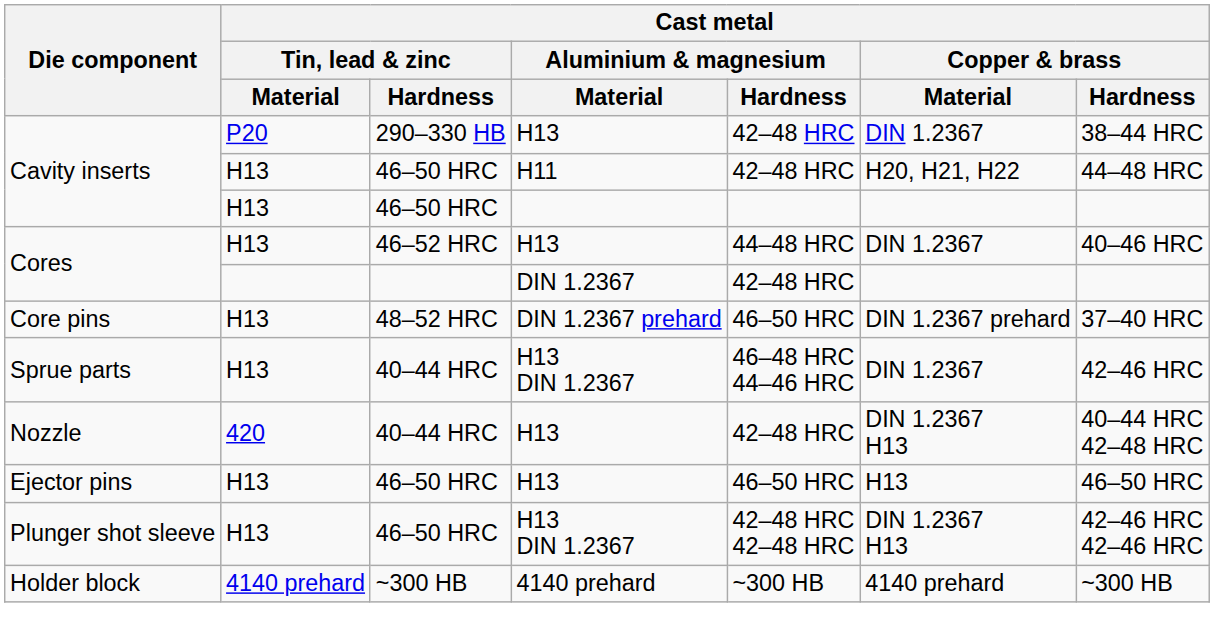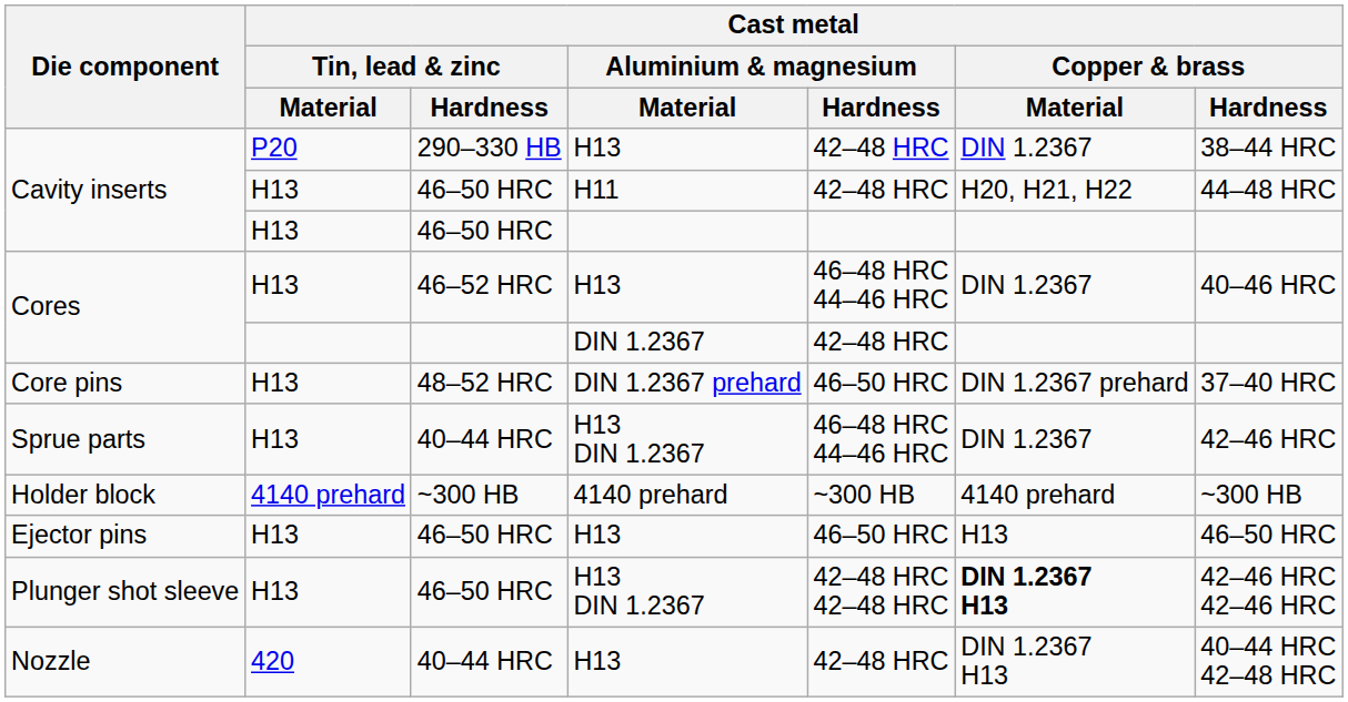 <table class="wikitable">
 <tr>
 <th rowspan=3>Die component</th>
 <th colspan=6>Cast metal</th>
 </tr>
 <tr>
 <th colspan=2>Tin, lead & zinc</th>
 <th colspan=2>Aluminium & magnesium</th>
 <th colspan=2>Copper & brass</th>
 </tr>
 <tr>
 <th>Material</th>
 <th>Hardness</th>
 <th>Material</th>
 <th>Hardness</th>
 <th>Material</th>
 <th>Hardness</th>
 </tr>
 <tr>
 <td rowspan=3>Cavity inserts</td>
 <td><a href='#'>P20</a></td>
 <td>290–330 <a href='#'>HB</a></td>
 <td>H13</td>
 <td>42–48 <a href='#'>HRC</a></td>
 <td><a href='#'>DIN</a> 1.2367</td>
 <td>38–44 HRC</td>
 </tr>
 <tr>
 <td>H13</td>
 <td>46–50 HRC</td>
 <td>H11</td>
 <td>42–48 HRC</td>
 <td>H20, H21, H22</td>
 <td>44–48 HRC</td>
 </tr>
 <tr>
 <td>H13</td>
 <td>46–50 HRC</td>
 <td></td>
 <td></td>
 <td></td>
 <td></td>
 </tr>
 <tr>
 <td rowspan=2>Cores</td>
 <td>H13</td>
 <td>46–52 HRC</td>
 <td>H13</td>
-<td>44–48 HRC</td>
+<td>46–48 HRC<br>44–46 HRC</td>
 <td>DIN 1.2367</td>
 <td>40–46 HRC</td>
 </tr>
 <tr>
 <td></td>
 <td></td>
 <td>DIN 1.2367</td>
 <td>42–48 HRC</td>
 <td></td>
 <td></td>
 </tr>
 <tr>
 <td>Core pins</td>
 <td>H13</td>
 <td>48–52 HRC</td>
 <td>DIN 1.2367 <a href='#'>prehard</a></td>
 <td>46–50 HRC</td>
 <td>DIN 1.2367 prehard</td>
 <td>37–40 HRC</td>
 </tr>
 <tr>
 <td>Sprue parts</td>
 <td>H13</td>
 <td>40–44 HRC</td>
 <td>H13<br>DIN 1.2367</td>
 <td>46–48 HRC<br>44–46 HRC</td>
 <td>DIN 1.2367</td>
 <td>42–46 HRC</td>
 </tr>
 <tr>
-<td>Nozzle</td>
-<td><a href='#'>420</a></td>
-<td>40–44 HRC</td>
-<td>H13</td>
-<td>42–48 HRC</td>
-<td>DIN 1.2367<br>H13</td>
-<td>40–44 HRC<br>42–48 HRC</td>
+<td>Holder block</td>
+<td><a href='#'>4140 prehard</a></td>
+<td>~300 HB</td>
+<td>4140 prehard</td>
+<td>~300 HB</td>
+<td>4140 prehard</td>
+<td>~300 HB</td>
 </tr>
 <tr>
 <td>Ejector pins</td>
 <td>H13</td>
 <td>46–50 HRC</td>
 <td>H13</td>
 <td>46–50 HRC</td>
 <td>H13</td>
 <td>46–50 HRC</td>
 </tr>
 <tr>
 <td>Plunger shot sleeve</td>
 <td>H13</td>
 <td>46–50 HRC</td>
 <td>H13<br>DIN 1.2367</td>
 <td>42–48 HRC<br>42–48 HRC</td>
-<td>DIN 1.2367<br>H13</td>
+<td><strong>DIN 1.2367<br>H13</strong></td>
 <td>42–46 HRC<br>42–46 HRC</td>
 </tr>
 <tr>
-<td>Holder block</td>
-<td><a href='#'>4140 prehard</a></td>
-<td>~300 HB</td>
-<td>4140 prehard</td>
-<td>~300 HB</td>
-<td>4140 prehard</td>
-<td>~300 HB</td>
+<td>Nozzle</td>
+<td><a href='#'>420</a></td>
+<td>40–44 HRC</td>
+<td>H13</td>
+<td>42–48 HRC</td>
+<td>DIN 1.2367<br>H13</td>
+<td>40–44 HRC<br>42–48 HRC</td>
 </tr>
 </table>
